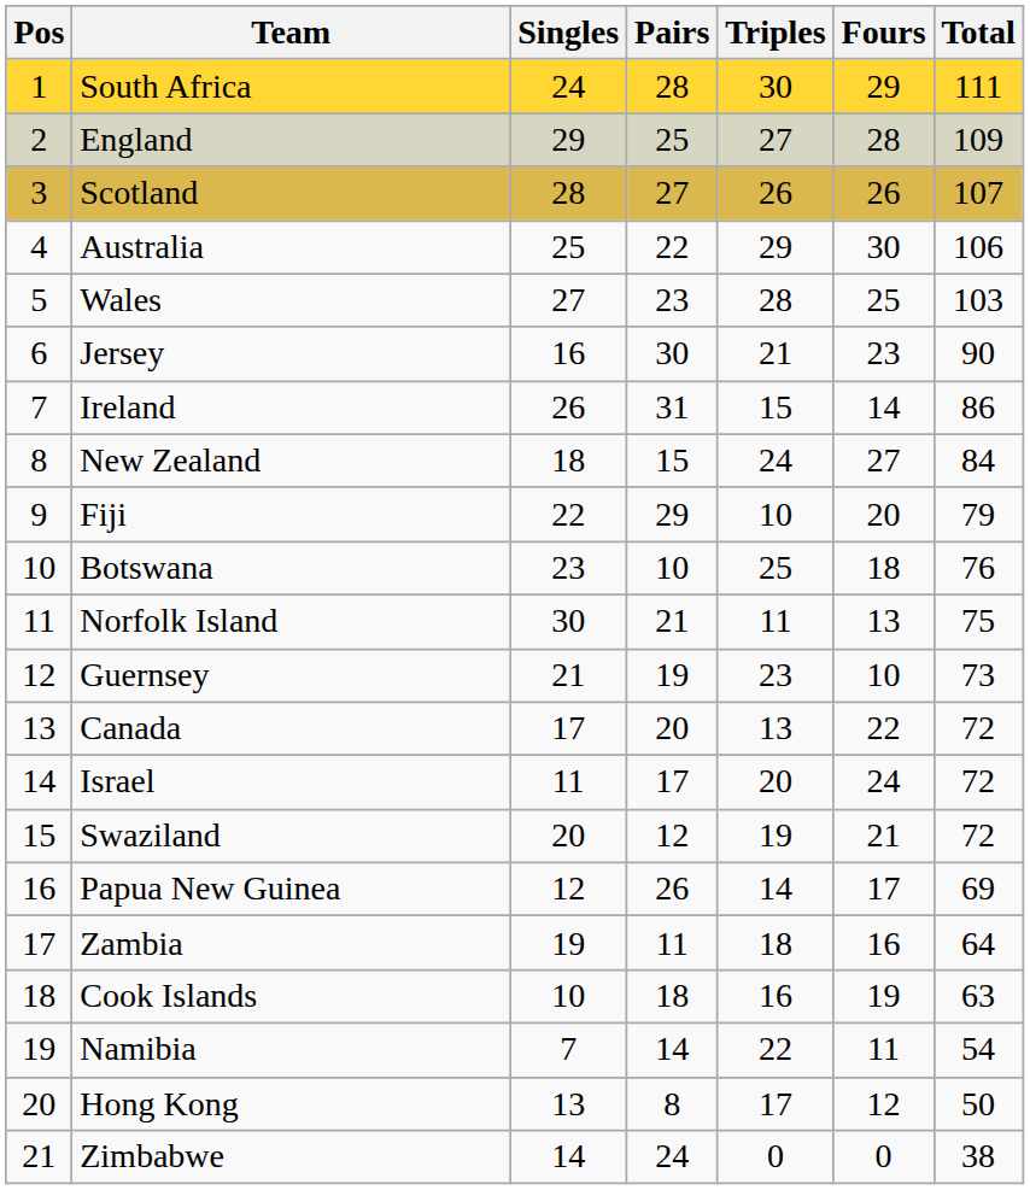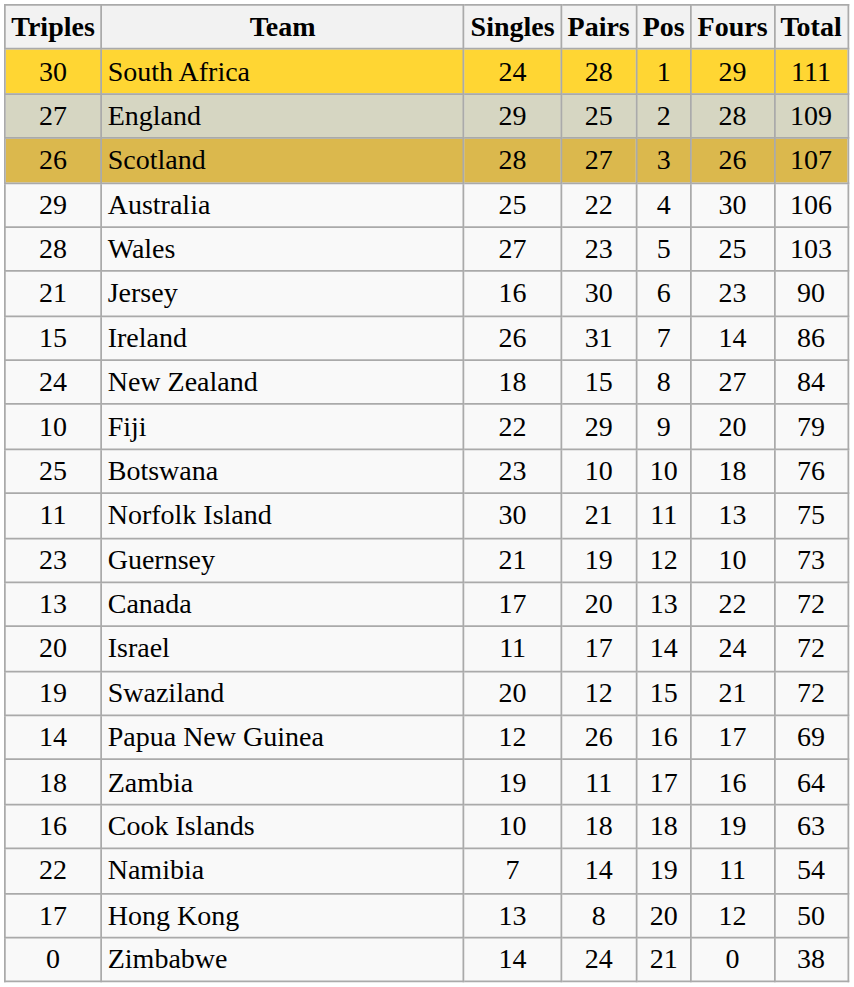 <table class="wikitable" style="font-size: 100%">
 <tr>
-<th width=20>Pos</th>
+<th width=20>Triples</th>
 <th width=200>Team</th>
 <th width=20>Singles</th>
 <th width=20>Pairs</th>
-<th width=20>Triples</th>
+<th width=20>Pos</th>
 <th width=20>Fours</th>
 <th width=20>Total</th>
 </tr>
 <tr align=center style="background: #FFD633;">
-<td>1</td>
+<td>30</td>
 <td align="left"> South Africa</td>
 <td>24</td>
 <td>28</td>
-<td>30</td>
+<td>1</td>
 <td>29</td>
 <td>111</td>
 </tr>
 <tr align=center style="background: #D6D6C2;">
-<td>2</td>
+<td>27</td>
 <td align="left"> England</td>
 <td>29</td>
 <td>25</td>
-<td>27</td>
+<td>2</td>
 <td>28</td>
 <td>109</td>
 </tr>
 <tr align=center style="background: #DBB84D;">
-<td>3</td>
+<td>26</td>
 <td align="left"> Scotland</td>
 <td>28</td>
 <td>27</td>
-<td>26</td>
+<td>3</td>
 <td>26</td>
 <td>107</td>
 </tr>
 <tr align=center>
-<td>4</td>
+<td>29</td>
 <td align="left"> Australia</td>
 <td>25</td>
 <td>22</td>
-<td>29</td>
+<td>4</td>
 <td>30</td>
 <td>106</td>
 </tr>
 <tr align=center>
-<td>5</td>
+<td>28</td>
 <td align="left"> Wales</td>
 <td>27</td>
 <td>23</td>
-<td>28</td>
+<td>5</td>
 <td>25</td>
 <td>103</td>
 </tr>
 <tr align=center>
-<td>6</td>
+<td>21</td>
 <td align="left"> Jersey</td>
 <td>16</td>
 <td>30</td>
-<td>21</td>
+<td>6</td>
 <td>23</td>
 <td>90</td>
 </tr>
 <tr align=center>
-<td>7</td>
+<td>15</td>
 <td align="left"> Ireland</td>
 <td>26</td>
 <td>31</td>
-<td>15</td>
+<td>7</td>
 <td>14</td>
 <td>86</td>
 </tr>
 <tr align=center>
-<td>8</td>
+<td>24</td>
 <td align="left"> New Zealand</td>
 <td>18</td>
 <td>15</td>
-<td>24</td>
+<td>8</td>
 <td>27</td>
 <td>84</td>
 </tr>
 <tr align=center>
-<td>9</td>
+<td>10</td>
 <td align="left"> Fiji</td>
 <td>22</td>
 <td>29</td>
-<td>10</td>
+<td>9</td>
 <td>20</td>
 <td>79</td>
 </tr>
 <tr align=center>
-<td>10</td>
+<td>25</td>
 <td align="left"> Botswana</td>
 <td>23</td>
 <td>10</td>
-<td>25</td>
+<td>10</td>
 <td>18</td>
 <td>76</td>
 </tr>
 <tr align=center>
 <td>11</td>
 <td align="left"> Norfolk Island</td>
 <td>30</td>
 <td>21</td>
 <td>11</td>
 <td>13</td>
 <td>75</td>
 </tr>
 <tr align=center>
-<td>12</td>
+<td>23</td>
 <td align="left"> Guernsey</td>
 <td>21</td>
 <td>19</td>
-<td>23</td>
+<td>12</td>
 <td>10</td>
 <td>73</td>
 </tr>
 <tr align=center>
 <td>13</td>
 <td align="left"> Canada</td>
 <td>17</td>
 <td>20</td>
 <td>13</td>
 <td>22</td>
 <td>72</td>
 </tr>
 <tr align=center>
-<td>14</td>
+<td>20</td>
 <td align="left"> Israel</td>
 <td>11</td>
 <td>17</td>
-<td>20</td>
+<td>14</td>
 <td>24</td>
 <td>72</td>
 </tr>
 <tr align=center>
-<td>15</td>
+<td>19</td>
 <td align="left"> Swaziland</td>
 <td>20</td>
 <td>12</td>
-<td>19</td>
+<td>15</td>
 <td>21</td>
 <td>72</td>
 </tr>
 <tr align=center>
-<td>16</td>
+<td>14</td>
 <td align="left"> Papua New Guinea</td>
 <td>12</td>
 <td>26</td>
-<td>14</td>
+<td>16</td>
 <td>17</td>
 <td>69</td>
 </tr>
 <tr align=center>
-<td>17</td>
+<td>18</td>
 <td align="left"> Zambia</td>
 <td>19</td>
 <td>11</td>
-<td>18</td>
+<td>17</td>
 <td>16</td>
 <td>64</td>
 </tr>
 <tr align=center>
-<td>18</td>
+<td>16</td>
 <td align="left"> Cook Islands</td>
 <td>10</td>
 <td>18</td>
-<td>16</td>
+<td>18</td>
 <td>19</td>
 <td>63</td>
 </tr>
 <tr align=center>
-<td>19</td>
+<td>22</td>
 <td align="left"> Namibia</td>
 <td>7</td>
 <td>14</td>
-<td>22</td>
+<td>19</td>
 <td>11</td>
 <td>54</td>
 </tr>
 <tr align=center>
-<td>20</td>
+<td>17</td>
 <td align="left"> Hong Kong</td>
 <td>13</td>
 <td>8</td>
-<td>17</td>
+<td>20</td>
 <td>12</td>
 <td>50</td>
 </tr>
 <tr align=center>
-<td>21</td>
+<td>0</td>
 <td align="left"> Zimbabwe</td>
 <td>14</td>
 <td>24</td>
-<td>0</td>
+<td>21</td>
 <td>0</td>
 <td>38</td>
 </tr>
 </table>
